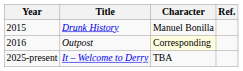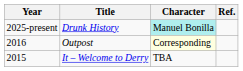 <table class="wikitable">
 <tr>
 <th>Year</th>
 <th>Title</th>
 <th>Character</th>
 <th>Ref.</th>
 </tr>
 <tr>
-<td>2015</td>
+<td>2025-present</td>
 <td><em><a href='#'>Drunk History</a></em></td>
-<td>Manuel Bonilla</td>
+<td style="background: paleturquoise;">Manuel Bonilla</td>
 <td></td>
 </tr>
 <tr>
 <td>2016</td>
 <td><em>Outpost</em></td>
 <td style="background: lightyellow;">Corresponding</td>
 <td></td>
 </tr>
 <tr>
-<td>2025-present</td>
+<td>2015</td>
 <td><em><a href='#'>It – Welcome to Derry</a></em></td>
 <td>TBA</td>
 <td></td>
 </tr>
 </table>
